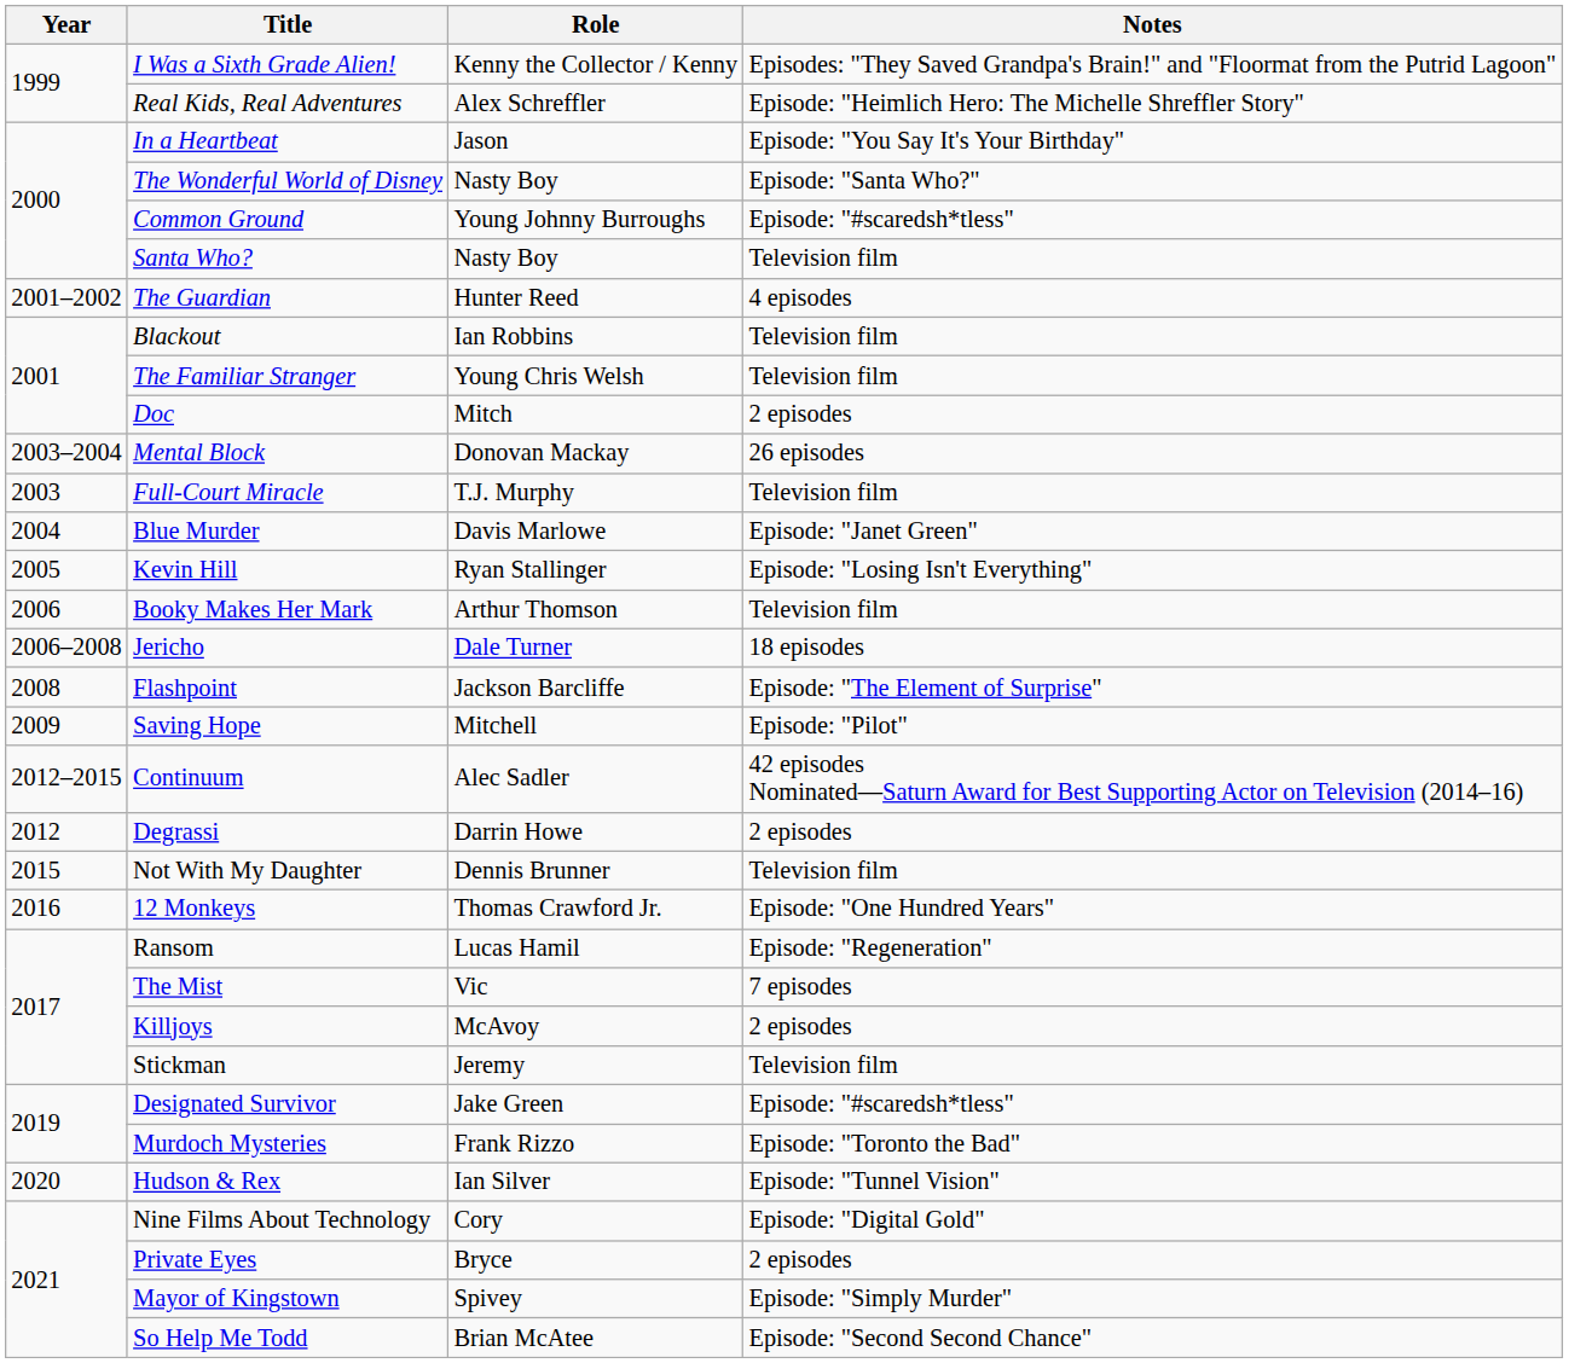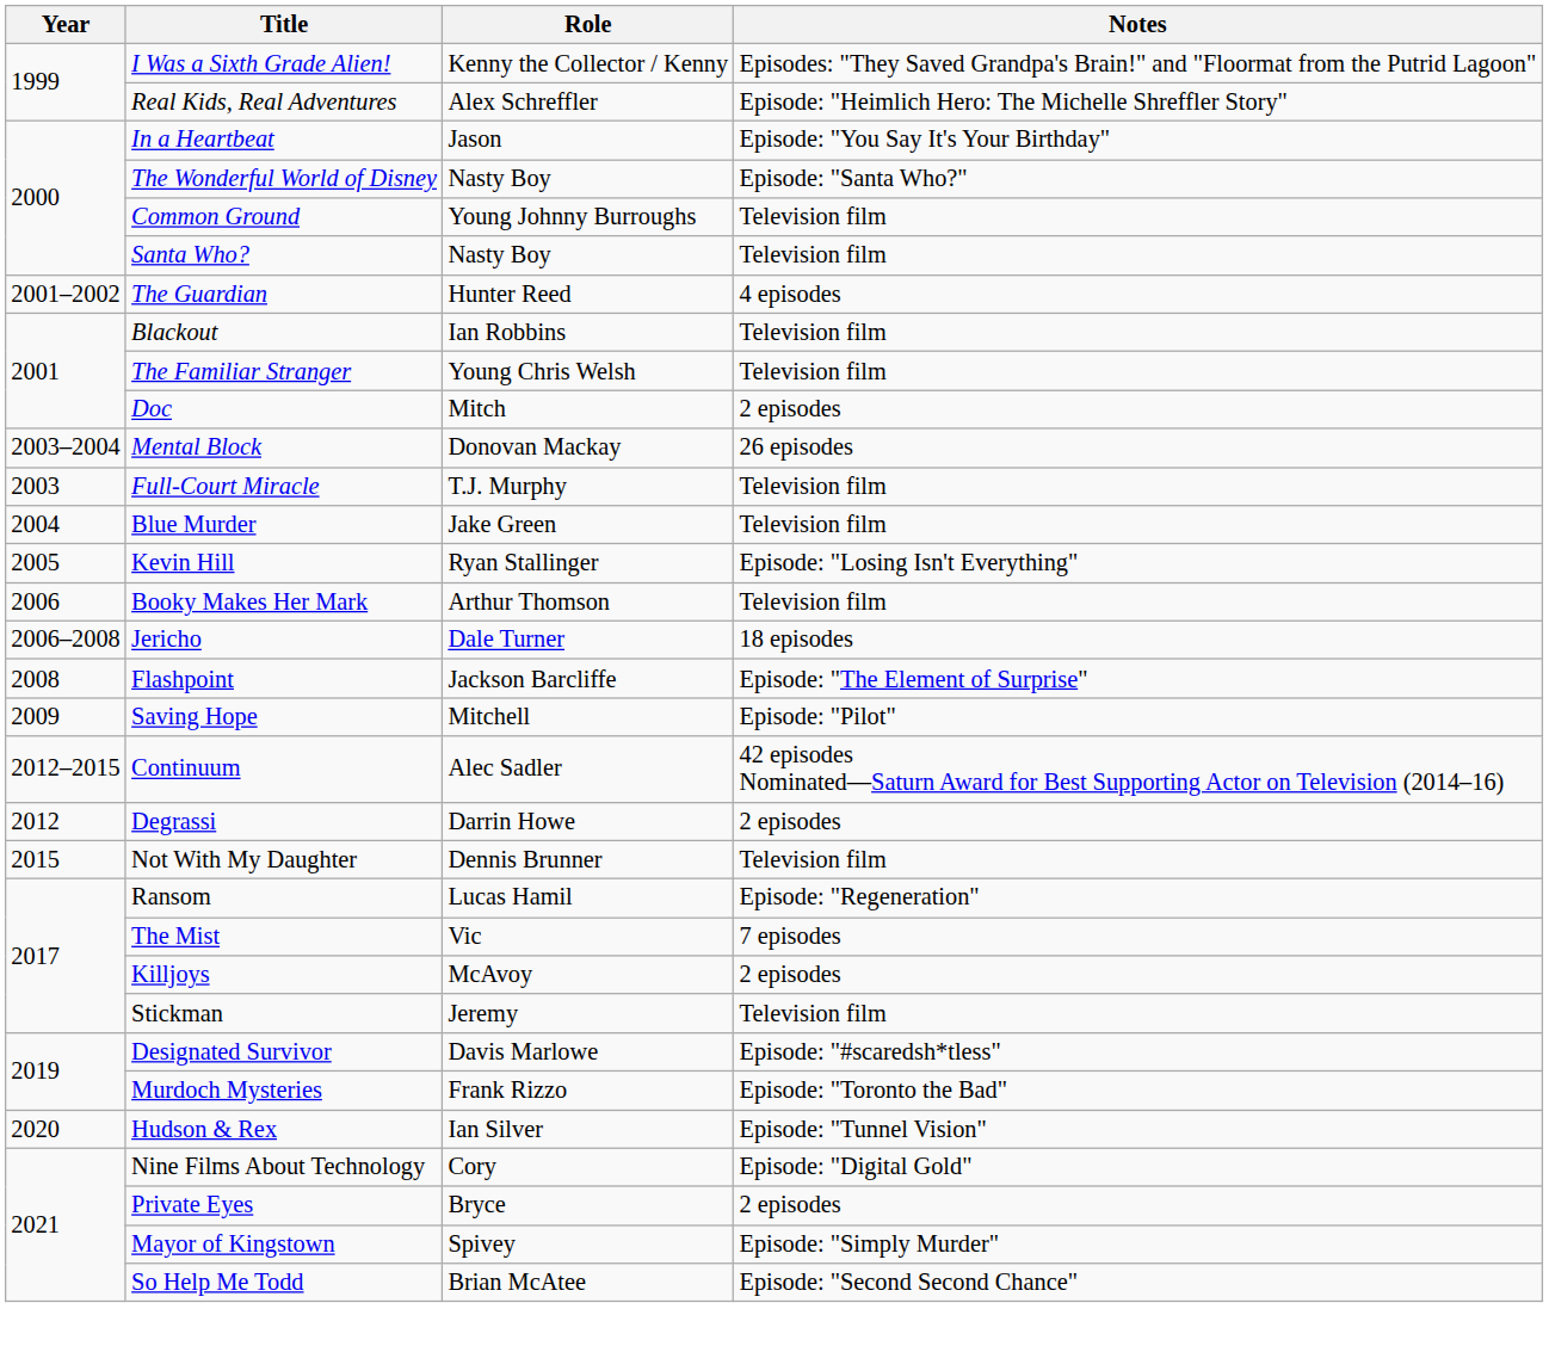 <table class="wikitable sortable">
 <tr>
 <th scope="col">Year</th>
 <th scope="col">Title</th>
 <th scope="col">Role</th>
 <th scope="col" class="unsortable">Notes</th>
 </tr>
 <tr>
 <td rowspan="2">1999</td>
 <td><em><a href='#'>I Was a Sixth Grade Alien!</a></em></td>
 <td>Kenny the Collector / Kenny</td>
 <td>Episodes: "They Saved Grandpa's Brain!" and "Floormat from the Putrid Lagoon"</td>
 </tr>
 <tr>
 <td><em>Real Kids, Real Adventures</em></td>
 <td>Alex Schreffler</td>
 <td>Episode: "Heimlich Hero: The Michelle Shreffler Story"</td>
 </tr>
 <tr>
 <td rowspan="4">2000</td>
 <td><em><a href='#'>In a Heartbeat</a></em></td>
 <td>Jason</td>
 <td>Episode: "You Say It's Your Birthday"</td>
 </tr>
 <tr>
 <td data-sort-value="Wonderful World of Disney, The"><em><a href='#'>The Wonderful World of Disney</a></em></td>
 <td>Nasty Boy</td>
 <td>Episode: "Santa Who?"</td>
 </tr>
 <tr>
 <td><em><a href='#'>Common Ground</a></em></td>
 <td>Young Johnny Burroughs</td>
-<td>Episode: "#scaredsh*tless"</td>
+<td>Television film</td>
 </tr>
 <tr>
 <td><em><a href='#'>Santa Who?</a></em></td>
 <td>Nasty Boy</td>
 <td>Television film</td>
 </tr>
 <tr>
 <td>2001–2002</td>
 <td data-sort-value="Guardian, The"><em><a href='#'>The Guardian</a></em></td>
 <td>Hunter Reed</td>
 <td>4 episodes</td>
 </tr>
 <tr>
 <td rowspan="3">2001</td>
 <td><em>Blackout</em></td>
 <td>Ian Robbins</td>
 <td>Television film</td>
 </tr>
 <tr>
 <td data-sort-value="Familiar Stranger, The"><em><a href='#'>The Familiar Stranger</a></em></td>
 <td>Young Chris Welsh</td>
 <td>Television film</td>
 </tr>
 <tr>
 <td><em><a href='#'>Doc</a></em></td>
 <td>Mitch</td>
 <td>2 episodes</td>
 </tr>
 <tr>
 <td>2003–2004</td>
 <td><em><a href='#'>Mental Block</a></em></td>
 <td>Donovan Mackay</td>
 <td>26 episodes</td>
 </tr>
 <tr>
 <td>2003</td>
 <td><em><a href='#'>Full-Court Miracle</a></td>
 <td>T.J. Murphy</td>
 <td>Television film</td>
 </tr>
 <tr>
 <td>2004</td>
 <td></em><a href='#'>Blue Murder</a><em></td>
-<td>Davis Marlowe</td>
-<td>Episode: "Janet Green"</td>
+<td>Jake Green</td>
+<td>Television film</td>
 </tr>
 <tr>
 <td>2005</td>
 <td></em><a href='#'>Kevin Hill</a><em></td>
 <td>Ryan Stallinger</td>
 <td>Episode: "Losing Isn't Everything"</td>
 </tr>
 <tr>
 <td>2006</td>
 <td></em><a href='#'>Booky Makes Her Mark</a><em></td>
 <td>Arthur Thomson</td>
 <td>Television film</td>
 </tr>
 <tr>
 <td>2006–2008</td>
 <td></em><a href='#'>Jericho</a><em></td>
 <td><a href='#'>Dale Turner</a></td>
 <td>18 episodes</td>
 </tr>
 <tr>
 <td>2008</td>
 <td></em><a href='#'>Flashpoint</a><em></td>
 <td>Jackson Barcliffe</td>
 <td>Episode: "<a href='#'>The Element of Surprise</a>"</td>
 </tr>
 <tr>
 <td>2009</td>
 <td></em><a href='#'>Saving Hope</a><em></td>
 <td>Mitchell</td>
 <td>Episode: "Pilot"</td>
 </tr>
 <tr>
 <td>2012–2015</td>
 <td></em><a href='#'>Continuum</a><em></td>
 <td>Alec Sadler</td>
 <td>42 episodes<br>Nominated—<a href='#'>Saturn Award for Best Supporting Actor on Television</a> (2014–16)</td>
 </tr>
 <tr>
 <td>2012</td>
 <td></em><a href='#'>Degrassi</a><em></td>
 <td>Darrin Howe</td>
 <td>2 episodes</td>
 </tr>
 <tr>
 <td>2015</td>
 <td></em>Not With My Daughter<em></td>
 <td>Dennis Brunner</td>
 <td>Television film</td>
 </tr>
 <tr>
-<td>2016</td>
-<td></em><a href='#'>12 Monkeys</a><em></td>
-<td>Thomas Crawford Jr.</td>
-<td>Episode: "One Hundred Years"</td>
-</tr>
-<tr>
 <td rowspan="4">2017</td>
 <td></em>Ransom<em></td>
 <td>Lucas Hamil</td>
 <td>Episode: "Regeneration"</td>
 </tr>
 <tr>
 <td data-sort-value="Mist, The"></em><a href='#'>The Mist</a><em></td>
 <td>Vic</td>
 <td>7 episodes</td>
 </tr>
 <tr>
 <td></em><a href='#'>Killjoys</a><em></td>
 <td>McAvoy</td>
 <td>2 episodes</td>
 </tr>
 <tr>
 <td></em>Stickman<em></td>
 <td>Jeremy</td>
 <td>Television film</td>
 </tr>
 <tr>
 <td rowspan="2">2019</td>
 <td></em><a href='#'>Designated Survivor</a><em></td>
-<td>Jake Green</td>
+<td>Davis Marlowe</td>
 <td>Episode: "#scaredsh*tless"</td>
 </tr>
 <tr>
 <td></em><a href='#'>Murdoch Mysteries</a><em></td>
 <td>Frank Rizzo</td>
 <td>Episode: "Toronto the Bad"</td>
 </tr>
 <tr>
 <td>2020</td>
 <td></em><a href='#'>Hudson & Rex</a><em></td>
 <td>Ian Silver</td>
 <td>Episode: "Tunnel Vision"</td>
 </tr>
 <tr>
 <td rowspan="4">2021</td>
 <td></em>Nine Films About Technology<em></td>
 <td>Cory</td>
 <td>Episode: "Digital Gold"</td>
 </tr>
 <tr>
 <td></em><a href='#'>Private Eyes</a><em></td>
 <td>Bryce</td>
 <td>2 episodes</td>
 </tr>
 <tr>
 <td></em><a href='#'>Mayor of Kingstown</a><em></td>
 <td>Spivey</td>
 <td>Episode: "Simply Murder"</td>
 </tr>
 <tr>
 <td></em><a href='#'>So Help Me Todd</a><em></td>
 <td>Brian McAtee</td>
 <td>Episode: "Second Second Chance"</td>
 </tr>
 </table>
